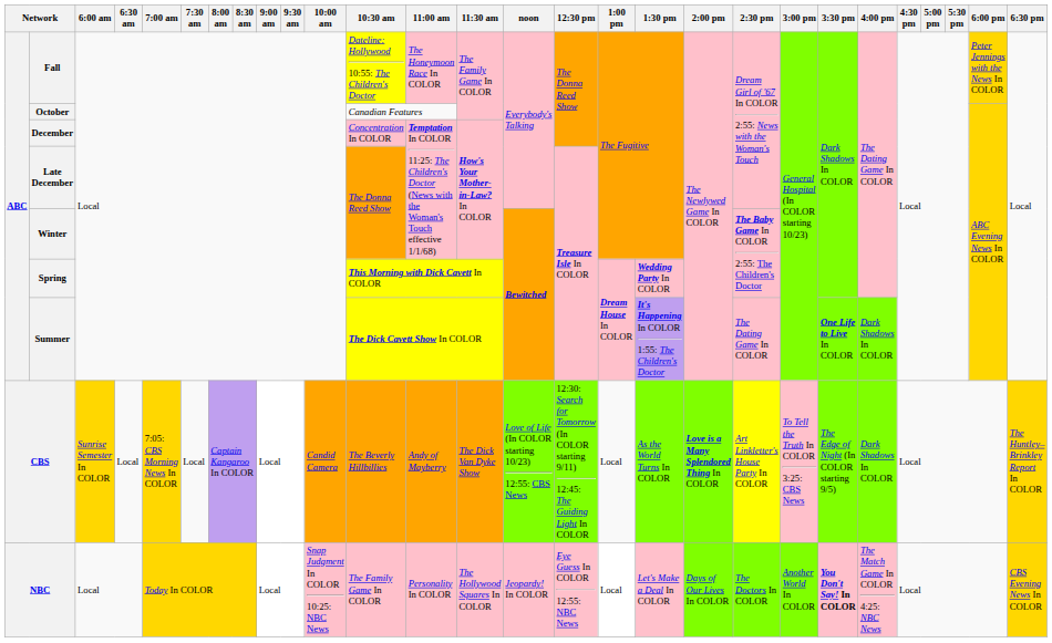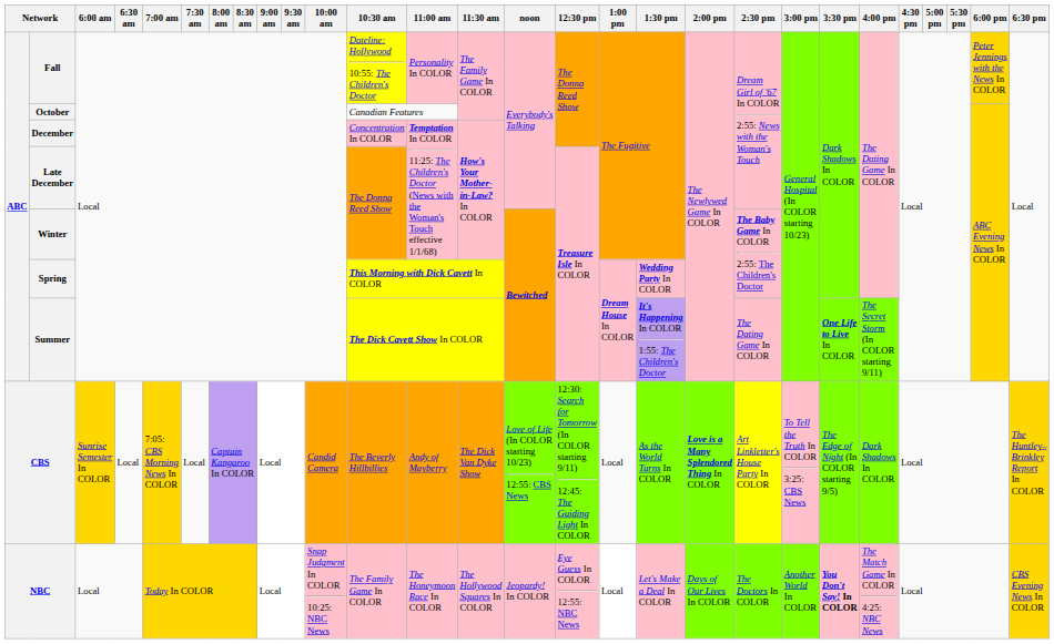 <table class=wikitable style="font-size:90%">
 <tr>
 <th width="1.5%" bgcolor="#C0C0C0" colspan="2">Network</th>
 <th width="4%" bgcolor="#C0C0C0">6:00 am</th>
 <th width="4%" bgcolor="#C0C0C0">6:30 am</th>
 <th width="4%" bgcolor="#C0C0C0">7:00 am</th>
 <th width="4%" bgcolor="#C0C0C0">7:30 am</th>
 <th width="4%" bgcolor="#C0C0C0">8:00 am</th>
 <th width="4%" bgcolor="#C0C0C0">8:30 am</th>
 <th width="4%" bgcolor="#C0C0C0">9:00 am</th>
 <th width="4%" bgcolor="#C0C0C0">9:30 am</th>
 <th width="4%" bgcolor="#C0C0C0">10:00 am</th>
 <th width="4%" bgcolor="#C0C0C0">10:30 am</th>
 <th width="4%" bgcolor="#C0C0C0">11:00 am</th>
 <th width="4%" bgcolor="#C0C0C0">11:30 am</th>
 <th width="4%" bgcolor="#C0C0C0">noon</th>
 <th width="4%" bgcolor="#C0C0C0">12:30 pm</th>
 <th width="4%" bgcolor="#C0C0C0">1:00 pm</th>
 <th width="4%" bgcolor="#C0C0C0">1:30 pm</th>
 <th width="4%" bgcolor="#C0C0C0">2:00 pm</th>
 <th width="4%" bgcolor="#C0C0C0">2:30 pm</th>
 <th width="4%" bgcolor="#C0C0C0">3:00 pm</th>
 <th width="4%" bgcolor="#C0C0C0">3:30 pm</th>
 <th width="4%" bgcolor="#C0C0C0">4:00 pm</th>
 <th width="4%" bgcolor="#C0C0C0">4:30 pm</th>
 <th width="4%" bgcolor="#C0C0C0">5:00 pm</th>
 <th width="4%" bgcolor="#C0C0C0">5:30 pm</th>
 <th width="4%" bgcolor="#C0C0C0">6:00 pm</th>
 <th width="4%" bgcolor="#C0C0C0">6:30 pm</th>
 </tr>
 <tr>
 <th rowspan="7" bgcolor="#C0C0C0"><a href='#'>ABC</a></th>
 <th>Fall</th>
 <td colspan="9" rowspan="7">Local</td>
 <td bgcolor="yellow"><em><a href='#'>Dateline: Hollywood</a></em><hr>10:55: <em><a href='#'>The Children's Doctor</a></em></td>
-<td bgcolor="pink"><em><a href='#'>The Honeymoon Race</a></em> In <span>C</span><span>O</span><span>L</span><span>O</span><span>R</span></td>
+<td bgcolor="pink"><em><a href='#'>Personality</a></em> In <span>C</span><span>O</span><span>L</span><span>O</span><span>R</span></td>
 <td rowspan="2" bgcolor="pink"><em><a href='#'>The Family Game</a></em> In <span>C</span><span>O</span><span>L</span><span>O</span><span>R</span></td>
 <td rowspan="4" bgcolor="pink"><em><a href='#'>Everybody's Talking</a></em></td>
 <td rowspan="3" bgcolor="orange"><em><a href='#'>The Donna Reed Show</a></em> </td>
 <td colspan="2" rowspan="5" bgcolor="orange"><em><a href='#'>The Fugitive</a></em> </td>
 <td rowspan="7" bgcolor="pink"><em><a href='#'>The Newlywed Game</a></em> In <span>C</span><span>O</span><span>L</span><span>O</span><span>R</span></td>
 <td rowspan="4" bgcolor="pink"><em><a href='#'>Dream Girl of '67</a></em> In <span>C</span><span>O</span><span>L</span><span>O</span><span>R</span><hr>2:55: <em><a href='#'>News with the Woman's Touch</a></em></td>
 <td rowspan="7" bgcolor="chartreuse"><em><a href='#'>General Hospital</a></em> (In <span>C</span><span>O</span><span>L</span><span>O</span><span>R</span> starting 10/23)</td>
 <td rowspan="6" bgcolor="chartreuse"><em><a href='#'>Dark Shadows</a></em> In <span>C</span><span>O</span><span>L</span><span>O</span><span>R</span></td>
 <td rowspan="6" bgcolor="pink"><em><a href='#'>The Dating Game</a></em> In <span>C</span><span>O</span><span>L</span><span>O</span><span>R</span></td>
 <td colspan="3" rowspan="7">Local</td>
 <td bgcolor="gold"><em><a href='#'>Peter Jennings with the News</a></em> In <span>C</span><span>O</span><span>L</span><span>O</span><span>R</span></td>
 <td rowspan="7">Local</td>
 </tr>
 <tr>
 <th>October</th>
 <td colspan="2"><em>Canadian Features</em></td>
 <td rowspan="6" bgcolor="gold"><em><a href='#'>ABC Evening News</a></em> In <span>C</span><span>O</span><span>L</span><span>O</span><span>R</span></td>
 </tr>
 <tr>
 <th>December</th>
 <td bgcolor="pink"><em><a href='#'>Concentration</a></em> In <span>C</span><span>O</span><span>L</span><span>O</span><span>R</span></td>
 <td rowspan="3" bgcolor="pink"><strong><em><a href='#'>Temptation</a></em></strong> In <span>C</span><span>O</span><span>L</span><span>O</span><span>R</span> <hr>11:25: <em><a href='#'>The Children's Doctor</a></em> (<a href='#'>News with the Woman's Touch</a> effective 1/1/68)</td>
 <td rowspan="3" bgcolor="pink"><strong><em><a href='#'>How's Your Mother-in-Law?</a></em></strong> In <span>C</span><span>O</span><span>L</span><span>O</span><span>R</span></td>
 </tr>
 <tr>
 <th>Late December</th>
 <td rowspan="2" bgcolor="orange"><em><a href='#'>The Donna Reed Show</a></em> </td>
 <td rowspan="4" bgcolor="pink"><strong><em><a href='#'>Treasure Isle</a></em></strong> In <span>C</span><span>O</span><span>L</span><span>O</span><span>R</span></td>
 </tr>
 <tr>
 <th>Winter</th>
 <td rowspan="3" bgcolor="orange"><strong><em><a href='#'>Bewitched</a></em></strong> </td>
 <td rowspan="2" bgcolor="pink"><strong><em><a href='#'>The Baby Game</a></em></strong> In <span>C</span><span>O</span><span>L</span><span>O</span><span>R</span><hr>2:55: <a href='#'>The Children's Doctor</a></td>
 </tr>
 <tr>
 <th>Spring</th>
 <td colspan="3" bgcolor="yellow"><strong><em><a href='#'>This Morning with Dick Cavett</a></em></strong> In <span>C</span><span>O</span><span>L</span><span>O</span><span>R</span></td>
 <td rowspan="2" bgcolor="pink"><strong><em><a href='#'>Dream House</a></em></strong> In <span>C</span><span>O</span><span>L</span><span>O</span><span>R</span></td>
 <td bgcolor="pink"><strong><em><a href='#'>Wedding Party</a></em></strong> In <span>C</span><span>O</span><span>L</span><span>O</span><span>R</span></td>
 </tr>
 <tr>
 <th>Summer</th>
 <td colspan="3" bgcolor="yellow"><strong><em><a href='#'>The Dick Cavett Show</a></em></strong> In <span>C</span><span>O</span><span>L</span><span>O</span><span>R</span></td>
 <td bgcolor="bf9fef"><strong><em><a href='#'>It's Happening</a></em></strong> In <span>C</span><span>O</span><span>L</span><span>O</span><span>R</span><hr>1:55: <em><a href='#'>The Children's Doctor</a></em></td>
 <td bgcolor="pink"><em><a href='#'>The Dating Game</a></em> In <span>C</span><span>O</span><span>L</span><span>O</span><span>R</span></td>
 <td bgcolor="chartreuse"><strong><em><a href='#'>One Life to Live</a></em></strong> In <span>C</span><span>O</span><span>L</span><span>O</span><span>R</span></td>
-<td bgcolor="chartreuse"><em><a href='#'>Dark Shadows</a></em> In <span>C</span><span>O</span><span>L</span><span>O</span><span>R</span></td>
+<td bgcolor="chartreuse"><em><a href='#'>The Secret Storm</a></em> (In <span>C</span><span>O</span><span>L</span><span>O</span><span>R</span> starting 9/11)</td>
 </tr>
 <tr>
 <th colspan="2" bgcolor="#C0C0C0"><a href='#'>CBS</a></th>
 <td bgcolor="gold"><em><a href='#'>Sunrise Semester</a></em> In <span>C</span><span>O</span><span>L</span><span>O</span><span>R</span></td>
 <td>Local</td>
 <td bgcolor="gold">7:05: <em><a href='#'>CBS Morning News</a></em> In <span>C</span><span>O</span><span>L</span><span>O</span><span>R</span></td>
 <td>Local</td>
 <td colspan="2" bgcolor="bf9fef"><em><a href='#'>Captain Kangaroo</a></em> In <span>C</span><span>O</span><span>L</span><span>O</span><span>R</span></td>
 <td colspan="2" bgcolor="white">Local</td>
 <td bgcolor="orange"><em><a href='#'>Candid Camera</a></em> </td>
 <td bgcolor="orange"><em><a href='#'>The Beverly Hillbillies</a></em> </td>
 <td bgcolor="orange"><em><a href='#'>Andy of Mayberry</a></em> </td>
 <td bgcolor="orange"><em><a href='#'>The Dick Van Dyke Show</a></em> </td>
 <td bgcolor="chartreuse"><em><a href='#'>Love of Life</a></em> (In <span>C</span><span>O</span><span>L</span><span>O</span><span>R</span> starting 10/23)<hr>12:55: <a href='#'>CBS News</a></td>
 <td bgcolor="chartreuse">12:30: <em><a href='#'>Search for Tomorrow</a></em> (In <span>C</span><span>O</span><span>L</span><span>O</span><span>R</span> starting 9/11)<hr>12:45: <em><a href='#'>The Guiding Light</a></em> In <span>C</span><span>O</span><span>L</span><span>O</span><span>R</span></td>
 <td>Local</td>
 <td bgcolor="chartreuse"><em><a href='#'>As the World Turns</a></em> In <span>C</span><span>O</span><span>L</span><span>O</span><span>R</span></td>
 <td bgcolor="chartreuse"><strong><em><a href='#'>Love is a Many Splendored Thing</a></em></strong> In <span>C</span><span>O</span><span>L</span><span>O</span><span>R</span></td>
 <td bgcolor="yellow"><em><a href='#'>Art Linkletter's House Party</a></em> In <span>C</span><span>O</span><span>L</span><span>O</span><span>R</span></td>
 <td bgcolor="pink"><em><a href='#'>To Tell the Truth</a></em> In <span>C</span><span>O</span><span>L</span><span>O</span><span>R</span><hr>3:25: <a href='#'>CBS News</a></td>
 <td bgcolor="chartreuse"><em><a href='#'>The Edge of Night</a></em> (In <span>C</span><span>O</span><span>L</span><span>O</span><span>R</span> starting 9/5)</td>
 <td bgcolor="chartreuse"><em><a href='#'>Dark Shadows</a></em> In <span>C</span><span>O</span><span>L</span><span>O</span><span>R</span></td>
 <td colspan="4">Local</td>
 <td bgcolor="gold"><em><a href='#'>The Huntley</em>–<em>Brinkley Report</a></em> In <span>C</span><span>O</span><span>L</span><span>O</span><span>R</span></td>
 </tr>
 <tr>
 <th colspan="2" bgcolor="#C0C0C0"><a href='#'>NBC</a></th>
 <td colspan="2">Local</td>
 <td colspan="4" bgcolor="gold"><em><a href='#'>Today</a></em> In <span>C</span><span>O</span><span>L</span><span>O</span><span>R</span></td>
 <td colspan="2" bgcolor="white">Local</td>
 <td bgcolor="pink"><em><a href='#'>Snap Judgment</a></em> In <span>C</span><span>O</span><span>L</span><span>O</span><span>R</span><hr>10:25: <a href='#'>NBC News</a></td>
 <td bgcolor="pink"><em><a href='#'>The Family Game</a></em> In <span>C</span><span>O</span><span>L</span><span>O</span><span>R</span></td>
-<td bgcolor="pink"><em><a href='#'>Personality</a></em> In <span>C</span><span>O</span><span>L</span><span>O</span><span>R</span></td>
+<td bgcolor="pink"><em><a href='#'>The Honeymoon Race</a></em> In <span>C</span><span>O</span><span>L</span><span>O</span><span>R</span></td>
 <td bgcolor="pink"><em><a href='#'>The Hollywood Squares</a></em> In <span>C</span><span>O</span><span>L</span><span>O</span><span>R</span></td>
 <td bgcolor="pink"><em><a href='#'>Jeopardy!</a></em> In <span>C</span><span>O</span><span>L</span><span>O</span><span>R</span></td>
 <td bgcolor="pink"><em><a href='#'>Eye Guess</a></em> In <span>C</span><span>O</span><span>L</span><span>O</span><span>R</span><hr>12:55: <a href='#'>NBC News</a></td>
 <td bgcolor="white">Local</td>
 <td bgcolor="pink"><em><a href='#'>Let's Make a Deal</a></em> In <span>C</span><span>O</span><span>L</span><span>O</span><span>R</span></td>
 <td bgcolor="chartreuse"><em><a href='#'>Days of Our Lives</a></em> In <span>C</span><span>O</span><span>L</span><span>O</span><span>R</span></td>
 <td bgcolor="chartreuse"><em><a href='#'>The Doctors</a></em> In <span>C</span><span>O</span><span>L</span><span>O</span><span>R</span></td>
 <td bgcolor="chartreuse"><em><a href='#'>Another World</a></em> In <span>C</span><span>O</span><span>L</span><span>O</span><span>R</span></td>
 <td bgcolor="pink"><strong><em><a href='#'>You Don't Say!</a></em> In <span>C</span><span>O</span><span>L</span><span>O</span><span>R</span></strong></td>
 <td bgcolor="pink"><em><a href='#'>The Match Game</a></em> In <span>C</span><span>O</span><span>L</span><span>O</span><span>R</span><hr>4:25: <em><a href='#'>NBC News</a></em></td>
 <td colspan="4">Local</td>
 <td bgcolor="gold"><em><a href='#'>CBS Evening News</a></em> In <span>C</span><span>O</span><span>L</span><span>O</span><span>R</span></td>
 </tr>
 </table>
